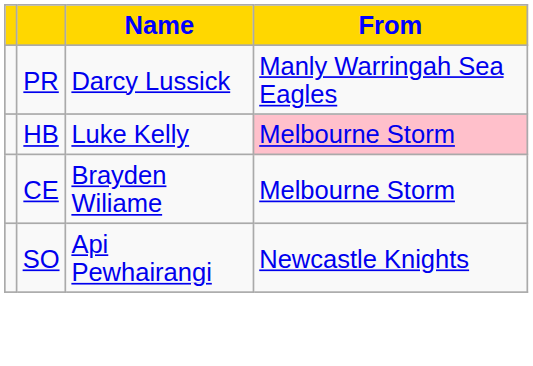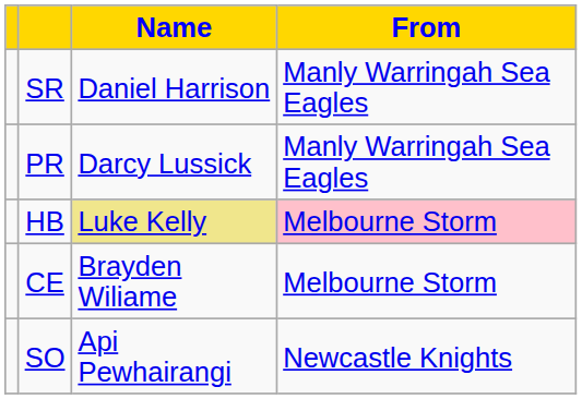 <table class="wikitable"  style="font-size:95%; width:50%;">
 <tr>
 <th style="background:gold; color:blue; text-align:center;"></th>
 <th style="background:gold; color:blue; text-align:center;"></th>
 <th style="background:gold; color:blue; text-align:center;">Name</th>
 <th style="background:gold; color:blue; text-align:center;">From</th>
+</tr>
+<tr>
+<td style="text-align:center"></td>
+<td style="text-align:center"><a href='#'>SR</a></td>
+<td><a href='#'>Daniel Harrison</a></td>
+<td> <a href='#'>Manly Warringah Sea Eagles</a></td>
 </tr>
 <tr>
 <td style="text-align:center"></td>
 <td style="text-align:center"><a href='#'>PR</a></td>
 <td><a href='#'>Darcy Lussick</a></td>
 <td> <a href='#'>Manly Warringah Sea Eagles</a></td>
 </tr>
 <tr>
 <td style="text-align:center"></td>
 <td style="text-align:center"><a href='#'>HB</a></td>
-<td><a href='#'>Luke Kelly</a></td>
+<td style="background: khaki;"><a href='#'>Luke Kelly</a></td>
 <td style="background: pink;"> <a href='#'>Melbourne Storm</a></td>
 </tr>
 <tr>
 <td style="text-align:center"></td>
 <td style="text-align:center"><a href='#'>CE</a></td>
 <td><a href='#'>Brayden Wiliame</a></td>
 <td> <a href='#'>Melbourne Storm</a></td>
 </tr>
 <tr>
 <td style="text-align:center"></td>
 <td style="text-align:center"><a href='#'>SO</a></td>
 <td><a href='#'>Api Pewhairangi</a></td>
 <td> <a href='#'>Newcastle Knights</a></td>
 </tr>
 </table>
